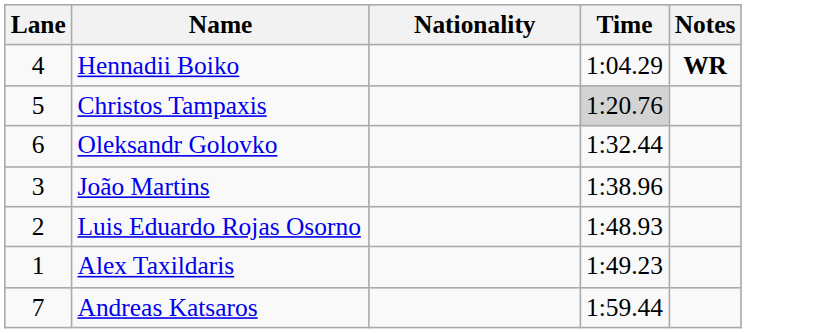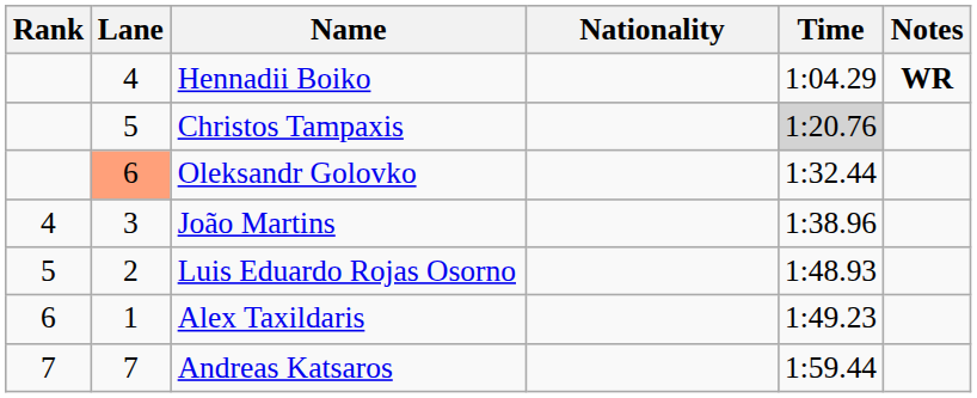 <table class="wikitable sortable" style="text-align:center">
 <tr>
+<th>Rank</th>
 <th>Lane</th>
 <th style="width:180px">Name</th>
 <th style="width:125px">Nationality</th>
 <th>Time</th>
 <th>Notes</th>
 </tr>
 <tr>
+<td></td>
 <td>4</td>
 <td style="text-align:left;"><a href='#'>Hennadii Boiko</a></td>
 <td style="text-align:left;"></td>
 <td>1:04.29</td>
 <td><strong>WR</strong></td>
 </tr>
 <tr>
+<td></td>
 <td>5</td>
 <td style="text-align:left;"><a href='#'>Christos Tampaxis</a></td>
 <td style="text-align:left;"></td>
 <td style="background: lightgrey;">1:20.76</td>
 <td></td>
 </tr>
 <tr>
-<td>6</td>
+<td></td>
+<td style="background: lightsalmon;">6</td>
 <td style="text-align:left;"><a href='#'>Oleksandr Golovko</a></td>
 <td style="text-align:left;"></td>
 <td>1:32.44</td>
 <td></td>
 </tr>
 <tr>
+<td>4</td>
 <td>3</td>
 <td style="text-align:left;"><a href='#'>João Martins</a></td>
 <td style="text-align:left;"></td>
 <td>1:38.96</td>
 <td></td>
 </tr>
 <tr>
+<td>5</td>
 <td>2</td>
 <td style="text-align:left;"><a href='#'>Luis Eduardo Rojas Osorno</a></td>
 <td style="text-align:left;"></td>
 <td>1:48.93</td>
 <td></td>
 </tr>
 <tr>
+<td>6</td>
 <td>1</td>
 <td style="text-align:left;"><a href='#'>Alex Taxildaris</a></td>
 <td style="text-align:left;"></td>
 <td>1:49.23</td>
 <td></td>
 </tr>
 <tr>
 <td>7</td>
+<td>7</td>
 <td style="text-align:left;"><a href='#'>Andreas Katsaros</a></td>
 <td style="text-align:left;"></td>
 <td>1:59.44</td>
 <td></td>
 </tr>
 </table>
